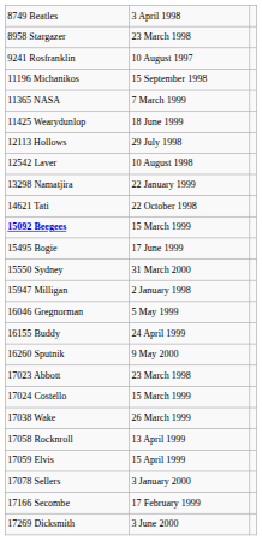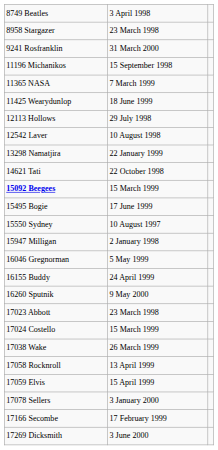 <table class="wikitable" style="font-size: 80%; float: left; width: 26em; margin-right: 1em; height: 700px">
 <tr>
 <td>8749 Beatles</td>
 <td>3 April 1998</td>
 <td></td>
 </tr>
 <tr>
 <td>8958 Stargazer</td>
 <td>23 March 1998</td>
 <td></td>
 </tr>
 <tr>
 <td>9241 Rosfranklin</td>
-<td>10 August 1997</td>
+<td>31 March 2000</td>
 <td></td>
 </tr>
 <tr>
 <td>11196 Michanikos</td>
 <td>15 September 1998</td>
 <td></td>
 </tr>
 <tr>
 <td>11365 NASA</td>
 <td>7 March 1999</td>
 <td></td>
 </tr>
 <tr>
 <td>11425 Wearydunlop</td>
 <td>18 June 1999</td>
 <td></td>
 </tr>
 <tr>
 <td>12113 Hollows</td>
 <td>29 July 1998</td>
 <td></td>
 </tr>
 <tr>
 <td>12542 Laver</td>
 <td>10 August 1998</td>
 <td></td>
 </tr>
 <tr>
 <td>13298 Namatjira</td>
 <td>22 January 1999</td>
 <td></td>
 </tr>
 <tr>
 <td>14621 Tati</td>
 <td>22 October 1998</td>
 <td></td>
 </tr>
 <tr>
 <td><strong><a href='#'>15092 Beegees</a></strong></td>
 <td>15 March 1999</td>
 <td></td>
 </tr>
 <tr>
 <td>15495 Bogie</td>
 <td>17 June 1999</td>
 <td></td>
 </tr>
 <tr>
 <td>15550 Sydney</td>
-<td>31 March 2000</td>
+<td>10 August 1997</td>
 <td></td>
 </tr>
 <tr>
 <td>15947 Milligan</td>
 <td>2 January 1998</td>
 <td></td>
 </tr>
 <tr>
 <td>16046 Gregnorman</td>
 <td>5 May 1999</td>
 <td></td>
 </tr>
 <tr>
 <td>16155 Buddy</td>
 <td>24 April 1999</td>
 <td></td>
 </tr>
 <tr>
 <td>16260 Sputnik</td>
 <td>9 May 2000</td>
 <td></td>
 </tr>
 <tr>
 <td>17023 Abbott</td>
 <td>23 March 1998</td>
 <td></td>
 </tr>
 <tr>
 <td>17024 Costello</td>
 <td>15 March 1999</td>
 <td></td>
 </tr>
 <tr>
 <td>17038 Wake</td>
 <td>26 March 1999</td>
 <td></td>
 </tr>
 <tr>
 <td>17058 Rocknroll</td>
 <td>13 April 1999</td>
 <td></td>
 </tr>
 <tr>
 <td>17059 Elvis</td>
 <td>15 April 1999</td>
 <td></td>
 </tr>
 <tr>
 <td>17078 Sellers</td>
 <td>3 January 2000</td>
 <td></td>
 </tr>
 <tr>
 <td>17166 Secombe</td>
 <td>17 February 1999</td>
 <td></td>
 </tr>
 <tr>
 <td>17269 Dicksmith</td>
 <td>3 June 2000</td>
 <td></td>
 </tr>
 </table>
